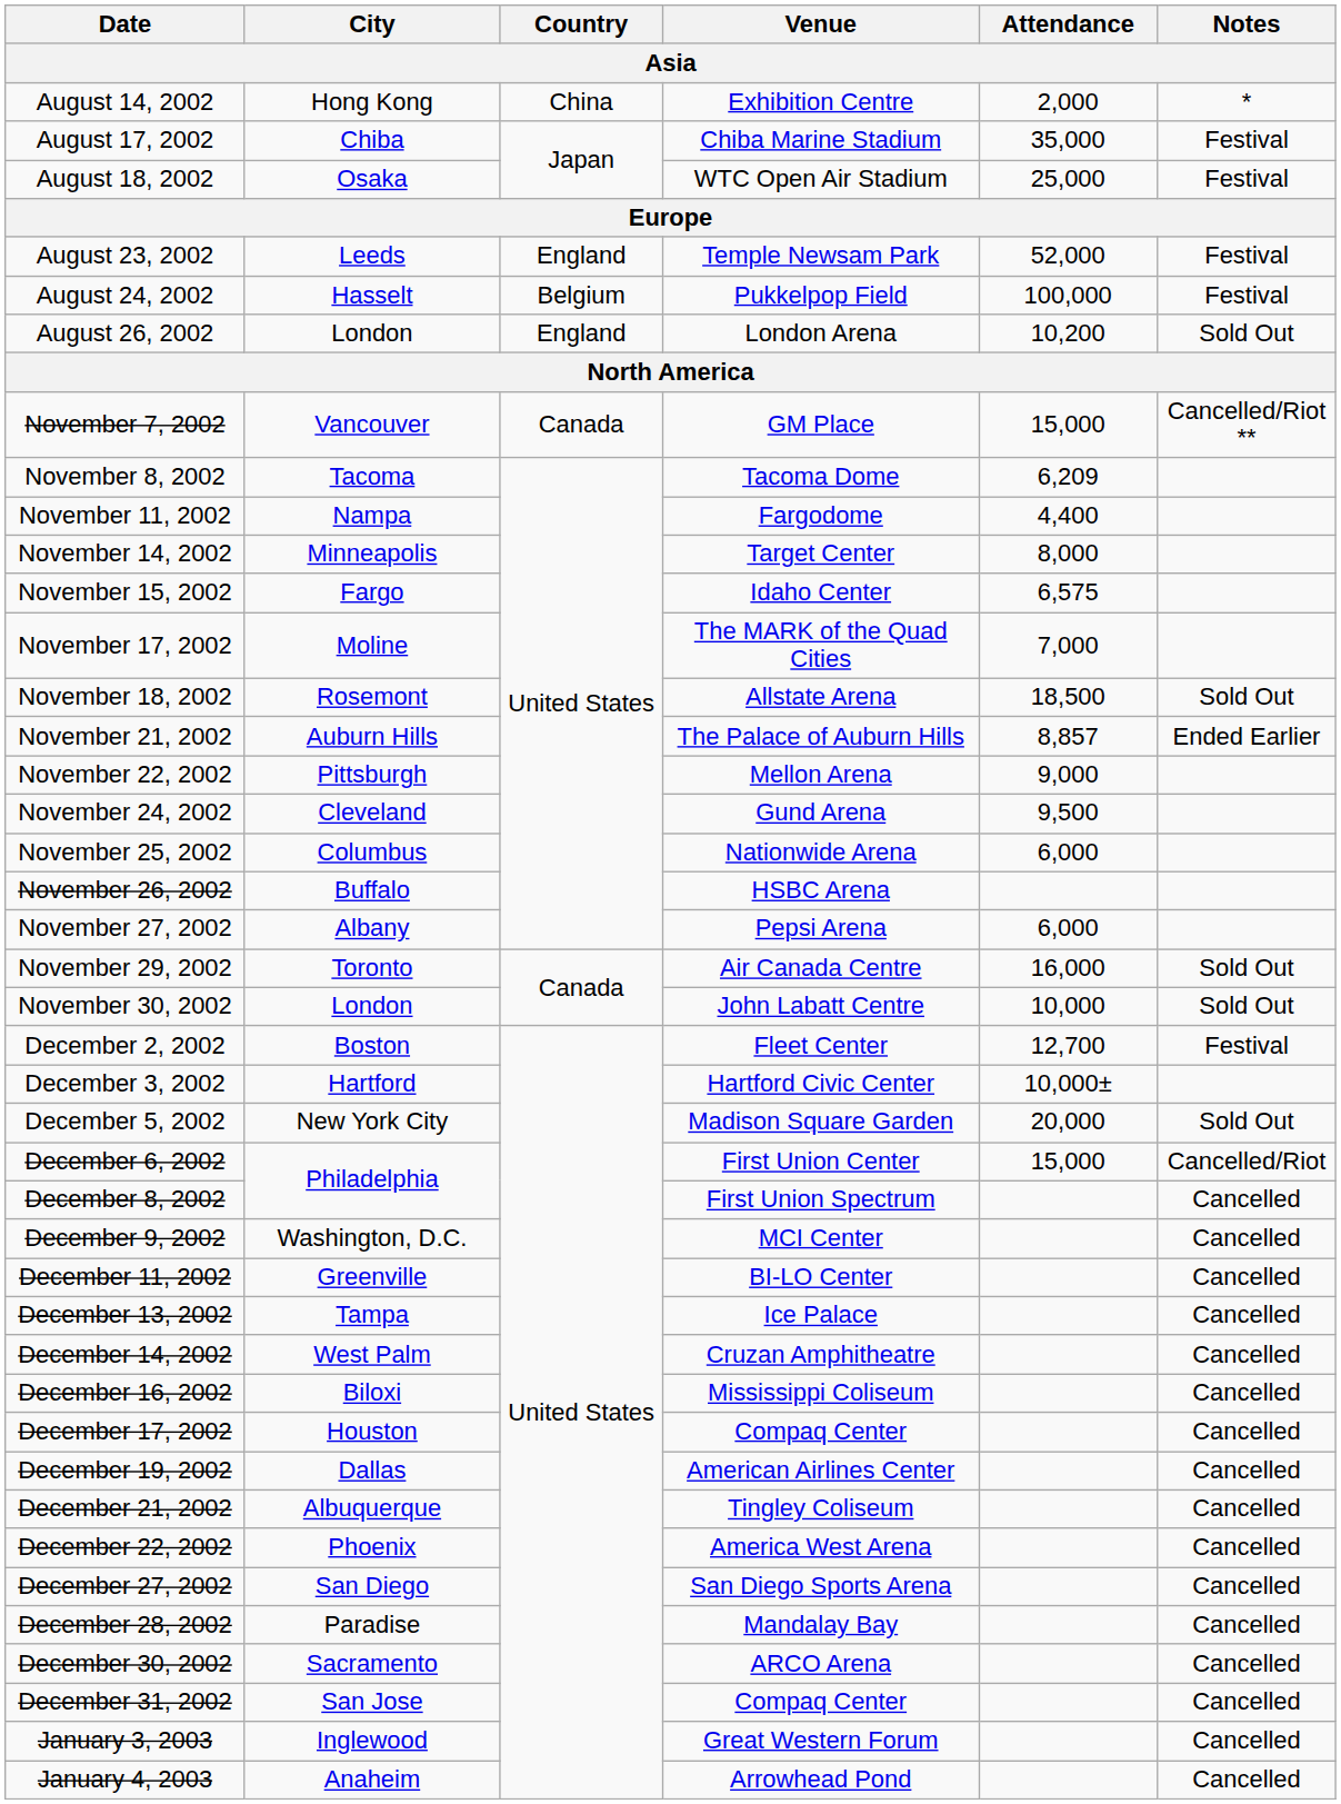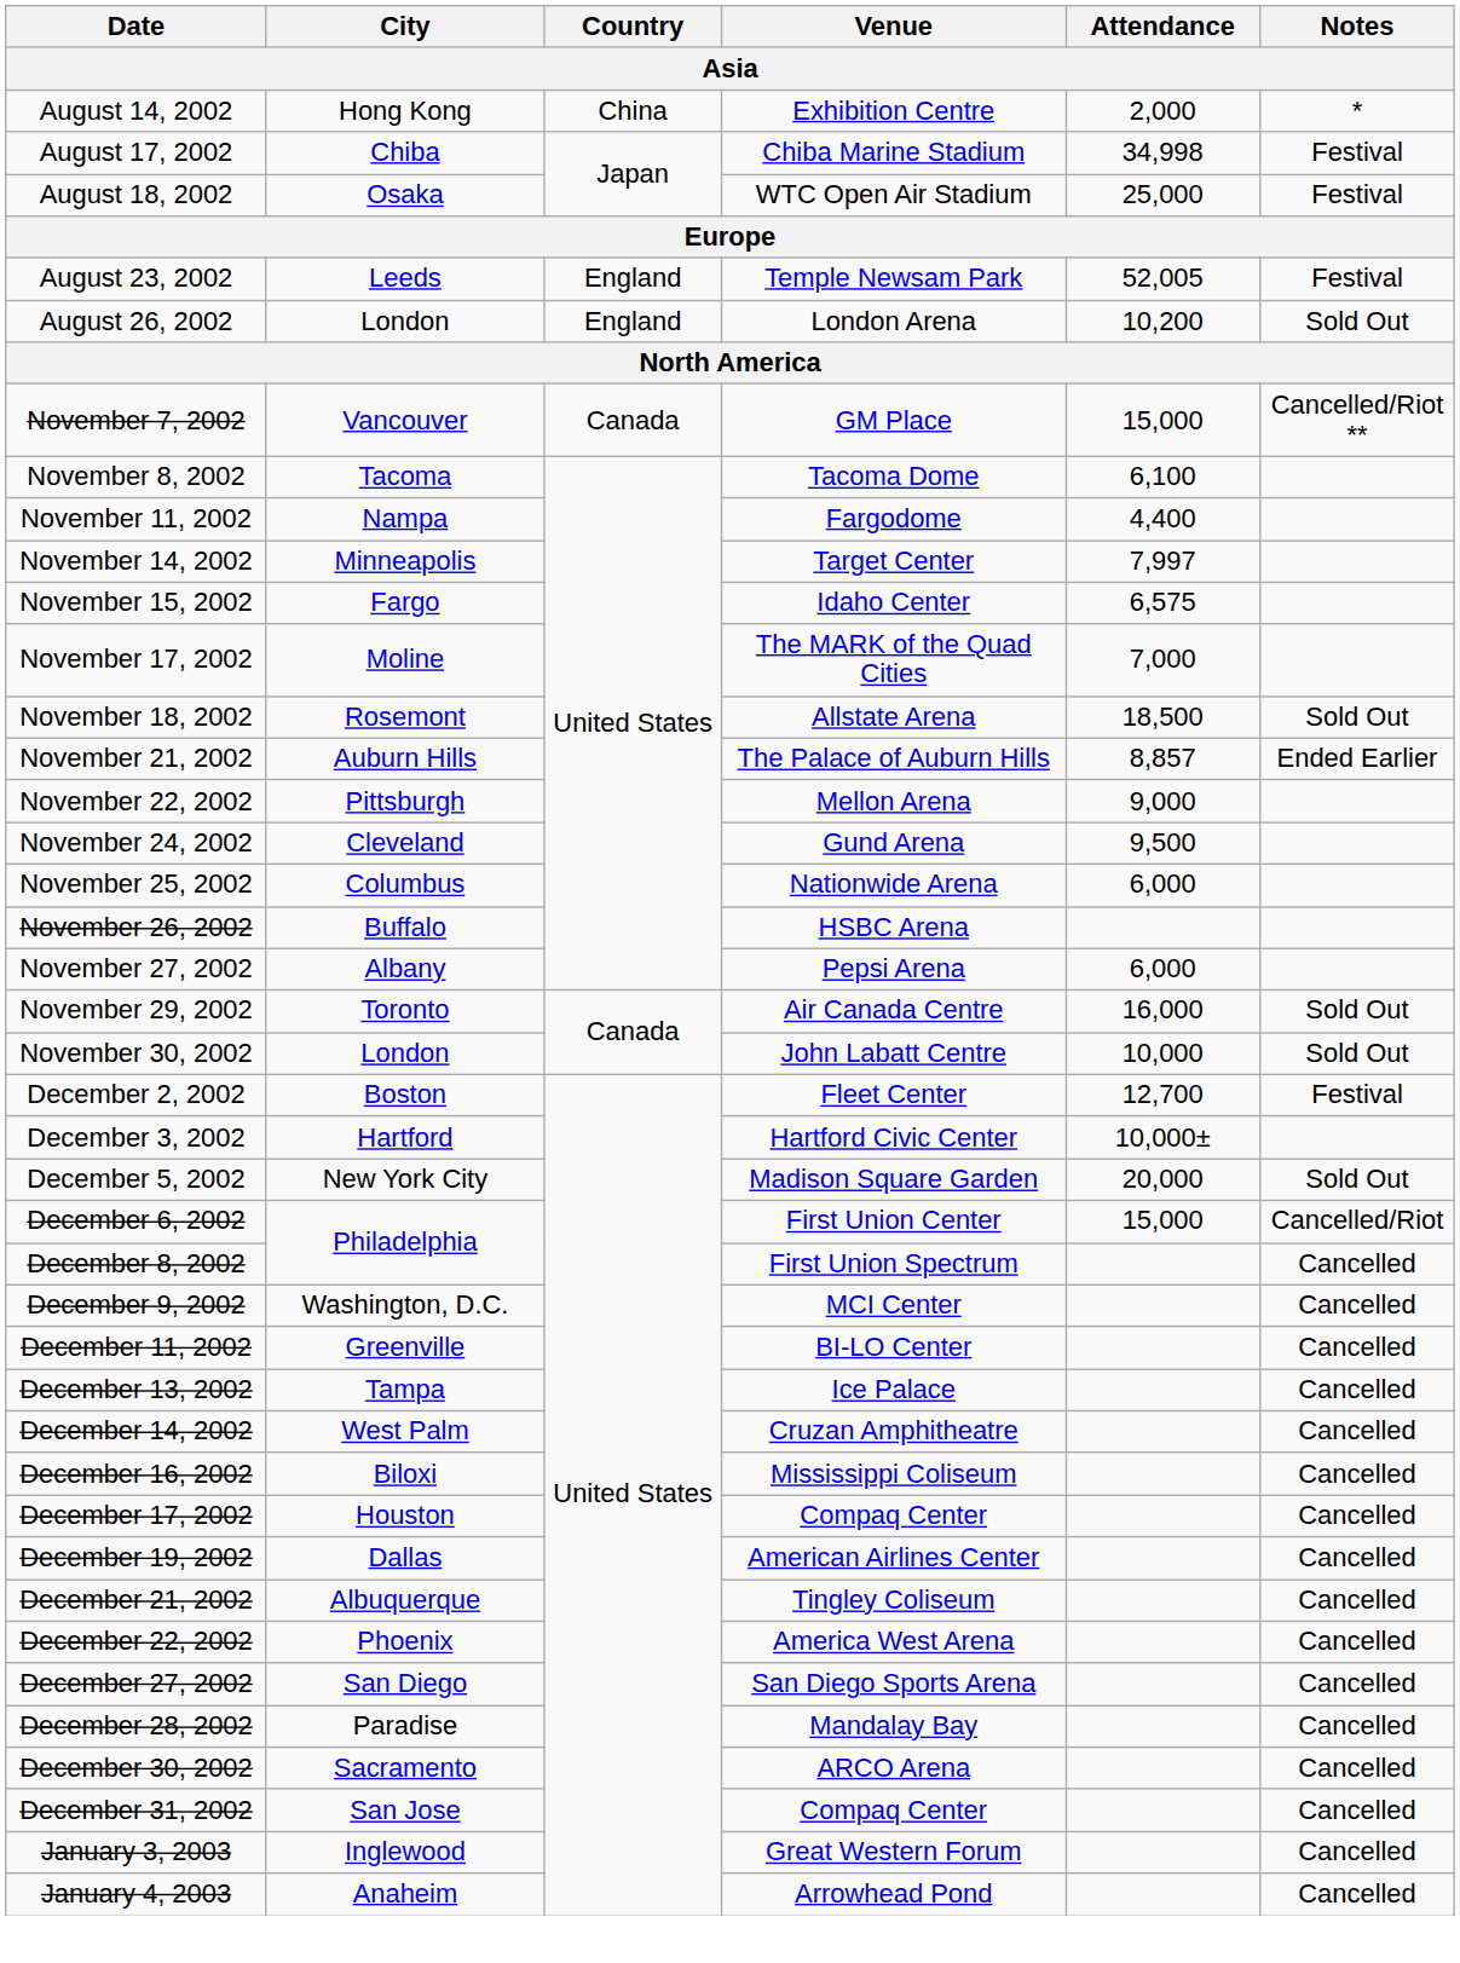 <table class="wikitable" style="text-align:center;">
 <tr>
 <th style="width:150px;">Date</th>
 <th style="width:160px;">City</th>
 <th style="width:100px;">Country</th>
 <th style="width:200px;">Venue</th>
 <th style="width:110px;">Attendance</th>
 <th style="width:110px;">Notes</th>
 </tr>
 <tr>
 <th colspan="6">Asia</th>
 </tr>
 <tr>
 <td>August 14, 2002</td>
 <td>Hong Kong</td>
 <td>China</td>
 <td><a href='#'>Exhibition Centre</a></td>
 <td>2,000</td>
 <td>*</td>
 </tr>
 <tr>
 <td>August 17, 2002</td>
 <td><a href='#'>Chiba</a></td>
 <td rowspan="2">Japan</td>
 <td><a href='#'>Chiba Marine Stadium</a></td>
-<td>35,000</td>
+<td>34,998</td>
 <td>Festival</td>
 </tr>
 <tr>
 <td>August 18, 2002</td>
 <td><a href='#'>Osaka</a></td>
 <td>WTC Open Air Stadium</td>
 <td>25,000</td>
 <td>Festival</td>
 </tr>
 <tr>
 <th colspan="6">Europe</th>
 </tr>
 <tr>
 <td>August 23, 2002</td>
 <td><a href='#'>Leeds</a></td>
 <td>England</td>
 <td><a href='#'>Temple Newsam Park</a></td>
-<td>52,000</td>
-<td>Festival</td>
-</tr>
-<tr>
-<td>August 24, 2002</td>
-<td><a href='#'>Hasselt</a></td>
-<td>Belgium</td>
-<td><a href='#'>Pukkelpop Field</a></td>
-<td>100,000</td>
+<td>52,005</td>
 <td>Festival</td>
 </tr>
 <tr>
 <td>August 26, 2002</td>
 <td>London</td>
 <td>England</td>
 <td>London Arena</td>
 <td>10,200</td>
 <td>Sold Out</td>
 </tr>
 <tr>
 <th colspan="6">North America</th>
 </tr>
 <tr>
 <td><s>November 7, 2002</s></td>
 <td><a href='#'>Vancouver</a></td>
 <td>Canada</td>
 <td><a href='#'>GM Place</a></td>
 <td>15,000</td>
 <td>Cancelled/Riot **</td>
 </tr>
 <tr>
 <td>November 8, 2002</td>
 <td><a href='#'>Tacoma</a></td>
 <td rowspan="12">United States</td>
 <td><a href='#'>Tacoma Dome</a></td>
-<td>6,209</td>
+<td>6,100</td>
 <td></td>
 </tr>
 <tr>
 <td>November 11, 2002</td>
 <td><a href='#'>Nampa</a></td>
 <td><a href='#'>Fargodome</a></td>
 <td>4,400</td>
 <td></td>
 </tr>
 <tr>
 <td>November 14, 2002</td>
 <td><a href='#'>Minneapolis</a></td>
 <td><a href='#'>Target Center</a></td>
-<td>8,000</td>
+<td>7,997</td>
 <td></td>
 </tr>
 <tr>
 <td>November 15, 2002</td>
 <td><a href='#'>Fargo</a></td>
 <td><a href='#'>Idaho Center</a></td>
 <td>6,575</td>
 <td></td>
 </tr>
 <tr>
 <td>November 17, 2002</td>
 <td><a href='#'>Moline</a></td>
 <td><a href='#'>The MARK of the Quad Cities</a></td>
 <td>7,000</td>
 <td></td>
 </tr>
 <tr>
 <td>November 18, 2002</td>
 <td><a href='#'>Rosemont</a></td>
 <td><a href='#'>Allstate Arena</a></td>
 <td>18,500</td>
 <td>Sold Out</td>
 </tr>
 <tr>
 <td>November 21, 2002</td>
 <td><a href='#'>Auburn Hills</a></td>
 <td><a href='#'>The Palace of Auburn Hills</a></td>
 <td>8,857</td>
 <td>Ended Earlier</td>
 </tr>
 <tr>
 <td>November 22, 2002</td>
 <td><a href='#'>Pittsburgh</a></td>
 <td><a href='#'>Mellon Arena</a></td>
 <td>9,000</td>
 <td></td>
 </tr>
 <tr>
 <td>November 24, 2002</td>
 <td><a href='#'>Cleveland</a></td>
 <td><a href='#'>Gund Arena</a></td>
 <td>9,500</td>
 <td></td>
 </tr>
 <tr>
 <td>November 25, 2002</td>
 <td><a href='#'>Columbus</a></td>
 <td><a href='#'>Nationwide Arena</a></td>
 <td>6,000</td>
 <td></td>
 </tr>
 <tr>
 <td><s>November 26, 2002</s></td>
 <td><a href='#'>Buffalo</a></td>
 <td><a href='#'>HSBC Arena</a></td>
 <td></td>
 <td></td>
 </tr>
 <tr>
 <td>November 27, 2002</td>
 <td><a href='#'>Albany</a></td>
 <td><a href='#'>Pepsi Arena</a></td>
 <td>6,000</td>
 <td></td>
 </tr>
 <tr>
 <td>November 29, 2002</td>
 <td><a href='#'>Toronto</a></td>
 <td rowspan="2">Canada</td>
 <td><a href='#'>Air Canada Centre</a></td>
 <td>16,000</td>
 <td>Sold Out</td>
 </tr>
 <tr>
 <td>November 30, 2002</td>
 <td><a href='#'>London</a></td>
 <td><a href='#'>John Labatt Centre</a></td>
 <td>10,000</td>
 <td>Sold Out</td>
 </tr>
 <tr>
 <td>December 2, 2002</td>
 <td><a href='#'>Boston</a></td>
 <td rowspan="20">United States</td>
 <td><a href='#'>Fleet Center</a></td>
 <td>12,700</td>
 <td>Festival</td>
 </tr>
 <tr>
 <td>December 3, 2002</td>
 <td><a href='#'>Hartford</a></td>
 <td><a href='#'>Hartford Civic Center</a></td>
 <td>10,000±</td>
 <td></td>
 </tr>
 <tr>
 <td>December 5, 2002</td>
 <td>New York City</td>
 <td><a href='#'>Madison Square Garden</a></td>
 <td>20,000</td>
 <td>Sold Out</td>
 </tr>
 <tr>
 <td><s>December 6, 2002</s></td>
 <td rowspan="2"><a href='#'>Philadelphia</a></td>
 <td><a href='#'>First Union Center</a></td>
 <td>15,000</td>
 <td>Cancelled/Riot</td>
 </tr>
 <tr>
 <td><s>December 8, 2002</s></td>
 <td><a href='#'>First Union Spectrum</a></td>
 <td></td>
 <td>Cancelled</td>
 </tr>
 <tr>
 <td><s>December 9, 2002</s></td>
 <td>Washington, D.C.</td>
 <td><a href='#'>MCI Center</a></td>
 <td></td>
 <td>Cancelled</td>
 </tr>
 <tr>
 <td><s>December 11, 2002</s></td>
 <td><a href='#'>Greenville</a></td>
 <td><a href='#'>BI-LO Center</a></td>
 <td></td>
 <td>Cancelled</td>
 </tr>
 <tr>
 <td><s>December 13, 2002</s></td>
 <td><a href='#'>Tampa</a></td>
 <td><a href='#'>Ice Palace</a></td>
 <td></td>
 <td>Cancelled</td>
 </tr>
 <tr>
 <td><s>December 14, 2002</s></td>
 <td><a href='#'>West Palm</a></td>
 <td><a href='#'>Cruzan Amphitheatre</a></td>
 <td></td>
 <td>Cancelled</td>
 </tr>
 <tr>
 <td><s>December 16, 2002</s></td>
 <td><a href='#'>Biloxi</a></td>
 <td><a href='#'>Mississippi Coliseum</a></td>
 <td></td>
 <td>Cancelled</td>
 </tr>
 <tr>
 <td><s>December 17, 2002</s></td>
 <td><a href='#'>Houston</a></td>
 <td><a href='#'>Compaq Center</a></td>
 <td></td>
 <td>Cancelled</td>
 </tr>
 <tr>
 <td><s>December 19, 2002</s></td>
 <td><a href='#'>Dallas</a></td>
 <td><a href='#'>American Airlines Center</a></td>
 <td></td>
 <td>Cancelled</td>
 </tr>
 <tr>
 <td><s>December 21, 2002</s></td>
 <td><a href='#'>Albuquerque</a></td>
 <td><a href='#'>Tingley Coliseum</a></td>
 <td></td>
 <td>Cancelled</td>
 </tr>
 <tr>
 <td><s>December 22, 2002</s></td>
 <td><a href='#'>Phoenix</a></td>
 <td><a href='#'>America West Arena</a></td>
 <td></td>
 <td>Cancelled</td>
 </tr>
 <tr>
 <td><s>December 27, 2002</s></td>
 <td><a href='#'>San Diego</a></td>
 <td><a href='#'>San Diego Sports Arena</a></td>
 <td></td>
 <td>Cancelled</td>
 </tr>
 <tr>
 <td><s>December 28, 2002</s></td>
 <td>Paradise</td>
 <td><a href='#'>Mandalay Bay</a></td>
 <td></td>
 <td>Cancelled</td>
 </tr>
 <tr>
 <td><s>December 30, 2002</s></td>
 <td><a href='#'>Sacramento</a></td>
 <td><a href='#'>ARCO Arena</a></td>
 <td></td>
 <td>Cancelled</td>
 </tr>
 <tr>
 <td><s>December 31, 2002</s></td>
 <td><a href='#'>San Jose</a></td>
 <td><a href='#'>Compaq Center</a></td>
 <td></td>
 <td>Cancelled</td>
 </tr>
 <tr>
 <td><s>January 3, 2003</s></td>
 <td><a href='#'>Inglewood</a></td>
 <td><a href='#'>Great Western Forum</a></td>
 <td></td>
 <td>Cancelled</td>
 </tr>
 <tr>
 <td><s>January 4, 2003</s></td>
 <td><a href='#'>Anaheim</a></td>
 <td><a href='#'>Arrowhead Pond</a></td>
 <td></td>
 <td>Cancelled</td>
 </tr>
 </table>
